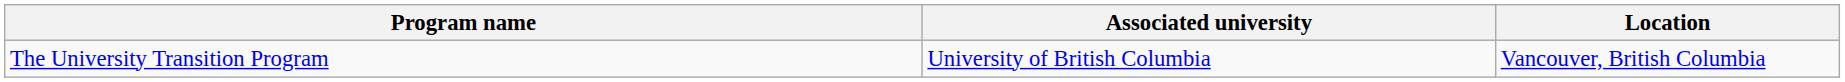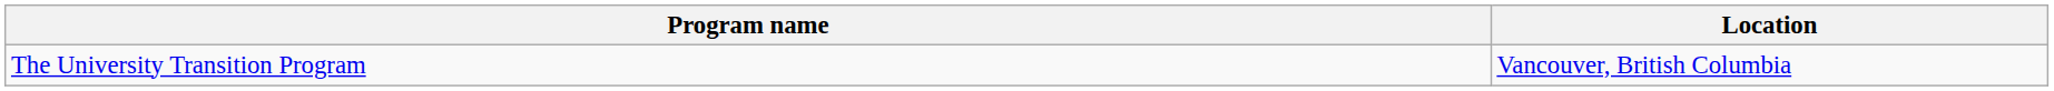 <table class = "wikitable">
 <tr>
 <th width=40%>Program name</th>
-<th width=25%>Associated university</th>
 <th width=15%>Location</th>
 </tr>
 <tr>
 <td><a href='#'>The University Transition Program</a></td>
-<td><a href='#'>University of British Columbia</a></td>
 <td><a href='#'>Vancouver, British Columbia</a></td>
 </tr>
 </table>
